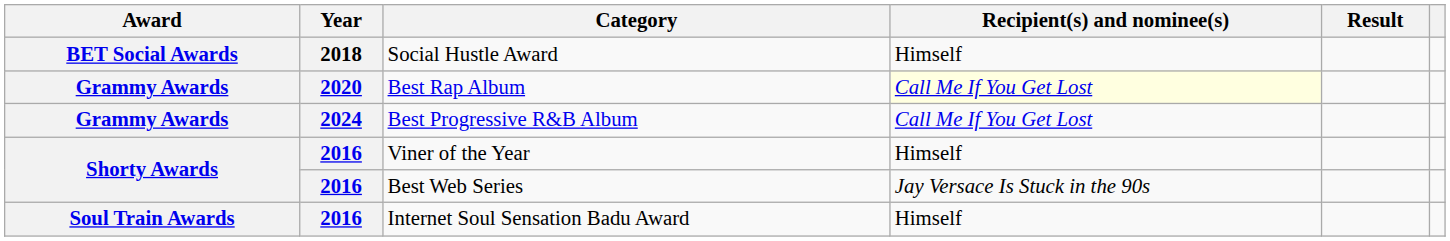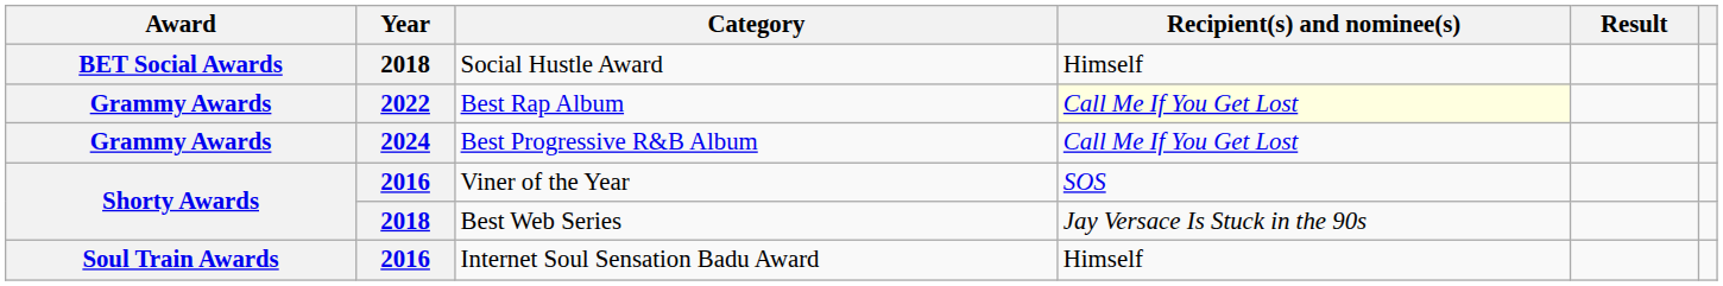 <table class="wikitable sortable plainrowheaders" style="width: 70%;">
 <tr>
 <th scope="col">Award</th>
 <th scope="col">Year</th>
 <th scope="col">Category</th>
 <th scope="col">Recipient(s) and nominee(s)</th>
 <th scope="col">Result</th>
 <th class="unsortable" scope="col"></th>
 </tr>
 <tr>
 <th scope="row"><a href='#'>BET Social Awards</a></th>
 <th scope="row" rowspan="1">2018</th>
 <td>Social Hustle Award</td>
 <td rowspan="1">Himself</td>
 <td></td>
 <td style="text-align:center;"></td>
 </tr>
 <tr>
 <th scope="row"><a href='#'>Grammy Awards</a></th>
-<th scope="row"><a href='#'>2020</a></th>
+<th scope="row"><a href='#'>2022</a></th>
 <td><a href='#'>Best Rap Album</a></td>
 <td style="background: lightyellow;"><em><a href='#'>Call Me If You Get Lost</a></em> </td>
 <td></td>
 <td style="text-align:center;" rowspan="1"></td>
 </tr>
 <tr>
 <th scope="row"><a href='#'>Grammy Awards</a></th>
 <th scope="row"><a href='#'>2024</a></th>
 <td><a href='#'>Best Progressive R&B Album</a></td>
 <td><em><a href='#'>Call Me If You Get Lost</a></em> </td>
 <td></td>
 <td style="text-align:center;" rowspan="1"></td>
 </tr>
 <tr>
 <th scope="row" rowspan="2"><a href='#'>Shorty Awards</a></th>
 <th scope="row" rowspan="1"><a href='#'>2016</a></th>
 <td>Viner of the Year</td>
-<td>Himself</td>
+<td><em><a href='#'>SOS</a></em> </td>
 <td></td>
 <td style="text-align:center;"></td>
 </tr>
 <tr>
-<th scope="row" rowspan="1"><a href='#'>2016</a></th>
+<th scope="row" rowspan="1"><a href='#'>2018</a></th>
 <td>Best Web Series</td>
 <td><em>Jay Versace Is Stuck in the 90s</em></td>
 <td></td>
 <td style="text-align:center;"></td>
 </tr>
 <tr>
 <th scope="row"><a href='#'>Soul Train Awards</a></th>
 <th scope="row" rowspan="1"><a href='#'>2016</a></th>
 <td>Internet Soul Sensation Badu Award</td>
 <td rowspan="1">Himself</td>
 <td></td>
 <td style="text-align:center;"></td>
 </tr>
 </table>
